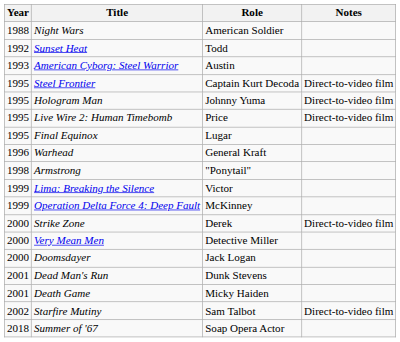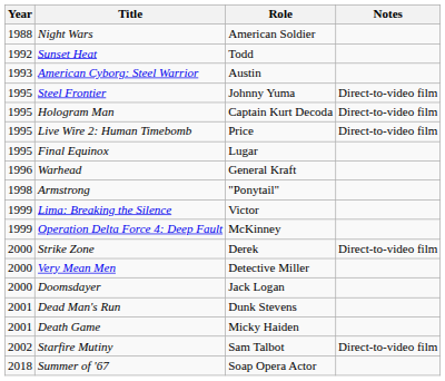 <table class="wikitable sortable">
 <tr>
 <th>Year</th>
 <th>Title</th>
 <th>Role</th>
 <th class="unsortable">Notes</th>
 </tr>
 <tr>
 <td>1988</td>
 <td><em>Night Wars</em></td>
 <td>American Soldier</td>
 <td></td>
 </tr>
 <tr>
 <td>1992</td>
 <td><a href='#'><em>Sunset Heat</em></a></td>
 <td>Todd</td>
 <td></td>
 </tr>
 <tr>
 <td>1993</td>
 <td><em><a href='#'>American Cyborg: Steel Warrior</a></em></td>
 <td>Austin</td>
 <td></td>
 </tr>
 <tr>
 <td>1995</td>
 <td><em><a href='#'>Steel Frontier</a></em></td>
-<td>Captain Kurt Decoda</td>
+<td>Johnny Yuma</td>
 <td>Direct-to-video film</td>
 </tr>
 <tr>
 <td>1995</td>
 <td><em>Hologram Man</em></td>
-<td>Johnny Yuma</td>
+<td>Captain Kurt Decoda</td>
 <td>Direct-to-video film</td>
 </tr>
 <tr>
 <td>1995</td>
 <td><em>Live Wire 2: Human Timebomb</em></td>
 <td>Price</td>
 <td>Direct-to-video film</td>
 </tr>
 <tr>
 <td>1995</td>
 <td><em>Final Equinox</em></td>
 <td>Lugar</td>
 <td></td>
 </tr>
 <tr>
 <td>1996</td>
 <td><em>Warhead</em></td>
 <td>General Kraft</td>
 <td></td>
 </tr>
 <tr>
 <td>1998</td>
 <td><em>Armstrong</em></td>
 <td>"Ponytail"</td>
 <td></td>
 </tr>
 <tr>
 <td>1999</td>
 <td><em><a href='#'>Lima: Breaking the Silence</a></em></td>
 <td>Victor</td>
 <td></td>
 </tr>
 <tr>
 <td>1999</td>
 <td><em><a href='#'>Operation Delta Force 4: Deep Fault</a></em></td>
 <td>McKinney</td>
 <td></td>
 </tr>
 <tr>
 <td>2000</td>
 <td><em>Strike Zone</em></td>
 <td>Derek</td>
 <td>Direct-to-video film</td>
 </tr>
 <tr>
 <td>2000</td>
 <td><em><a href='#'>Very Mean Men</a></em></td>
 <td>Detective Miller</td>
 <td></td>
 </tr>
 <tr>
 <td>2000</td>
 <td><em>Doomsdayer</em></td>
 <td>Jack Logan</td>
 <td></td>
 </tr>
 <tr>
 <td>2001</td>
 <td><em>Dead Man's Run</em></td>
 <td>Dunk Stevens</td>
 <td></td>
 </tr>
 <tr>
 <td>2001</td>
 <td><em>Death Game</em></td>
 <td>Micky Haiden</td>
 <td></td>
 </tr>
 <tr>
 <td>2002</td>
 <td><em>Starfire Mutiny</em></td>
 <td>Sam Talbot</td>
 <td>Direct-to-video film</td>
 </tr>
 <tr>
 <td>2018</td>
 <td><em>Summer of '67</em></td>
 <td>Soap Opera Actor</td>
 <td></td>
 </tr>
 </table>
